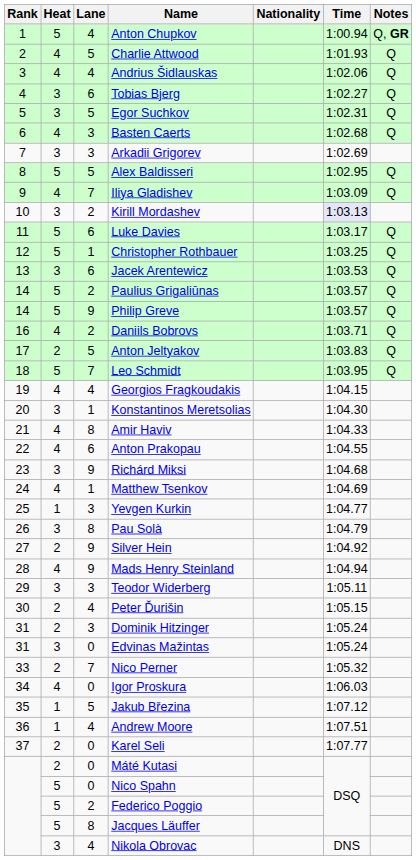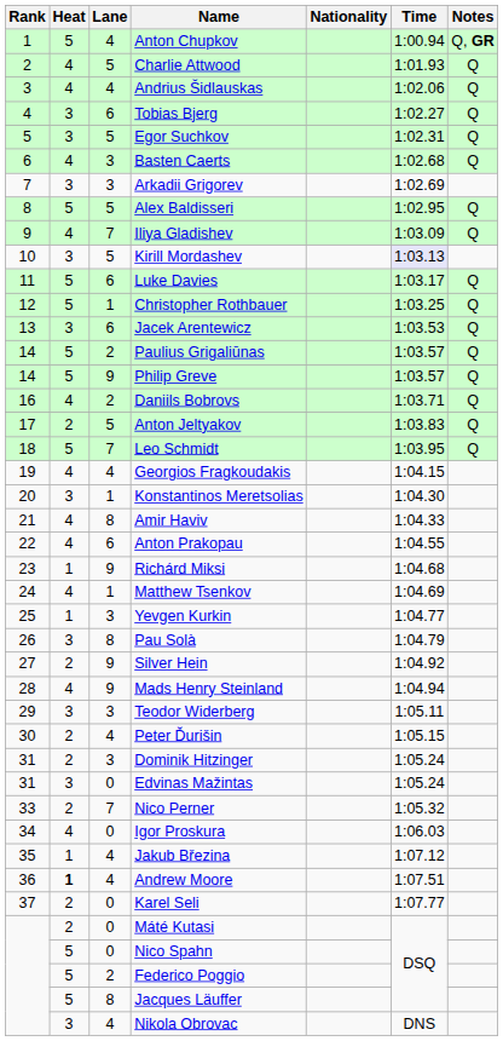 <table class="wikitable sortable" style="text-align:center">
 <tr>
 <th>Rank</th>
 <th>Heat</th>
 <th>Lane</th>
 <th>Name</th>
 <th>Nationality</th>
 <th>Time</th>
 <th>Notes</th>
 </tr>
 <tr bgcolor=ccffcc>
 <td>1</td>
 <td>5</td>
 <td>4</td>
 <td align=left><a href='#'>Anton Chupkov</a></td>
 <td align=left></td>
 <td>1:00.94</td>
 <td>Q, <strong>GR</strong></td>
 </tr>
 <tr bgcolor=ccffcc>
 <td>2</td>
 <td>4</td>
 <td>5</td>
 <td align=left><a href='#'>Charlie Attwood</a></td>
 <td align=left></td>
 <td>1:01.93</td>
 <td>Q</td>
 </tr>
 <tr bgcolor=ccffcc>
 <td>3</td>
 <td>4</td>
 <td>4</td>
 <td align=left><a href='#'>Andrius Šidlauskas</a></td>
 <td align=left></td>
 <td>1:02.06</td>
 <td>Q</td>
 </tr>
 <tr bgcolor=ccffcc>
 <td>4</td>
 <td>3</td>
 <td>6</td>
 <td align=left><a href='#'>Tobias Bjerg</a></td>
 <td align=left></td>
 <td>1:02.27</td>
 <td>Q</td>
 </tr>
 <tr bgcolor=ccffcc>
 <td>5</td>
 <td>3</td>
 <td>5</td>
 <td align=left><a href='#'>Egor Suchkov</a></td>
 <td align=left></td>
 <td>1:02.31</td>
 <td>Q</td>
 </tr>
 <tr bgcolor=ccffcc>
 <td>6</td>
 <td>4</td>
 <td>3</td>
 <td align=left><a href='#'>Basten Caerts</a></td>
 <td align=left></td>
 <td>1:02.68</td>
 <td>Q</td>
 </tr>
 <tr>
 <td>7</td>
 <td>3</td>
 <td>3</td>
 <td align=left><a href='#'>Arkadii Grigorev</a></td>
 <td align=left></td>
 <td>1:02.69</td>
 <td></td>
 </tr>
 <tr bgcolor=ccffcc>
 <td>8</td>
 <td>5</td>
 <td>5</td>
 <td align=left><a href='#'>Alex Baldisseri</a></td>
 <td align=left></td>
 <td>1:02.95</td>
 <td>Q</td>
 </tr>
 <tr bgcolor=ccffcc>
 <td>9</td>
 <td>4</td>
 <td>7</td>
 <td align=left><a href='#'>Iliya Gladishev</a></td>
 <td align=left></td>
 <td>1:03.09</td>
 <td>Q</td>
 </tr>
 <tr>
 <td>10</td>
 <td>3</td>
-<td>2</td>
+<td>5</td>
 <td align=left><a href='#'>Kirill Mordashev</a></td>
 <td align=left></td>
 <td style="background: lavender;">1:03.13</td>
 <td></td>
 </tr>
 <tr bgcolor=ccffcc>
 <td>11</td>
 <td>5</td>
 <td>6</td>
 <td align=left><a href='#'>Luke Davies</a></td>
 <td align=left></td>
 <td>1:03.17</td>
 <td>Q</td>
 </tr>
 <tr bgcolor=ccffcc>
 <td>12</td>
 <td>5</td>
 <td>1</td>
 <td align=left><a href='#'>Christopher Rothbauer</a></td>
 <td align=left></td>
 <td>1:03.25</td>
 <td>Q</td>
 </tr>
 <tr bgcolor=ccffcc>
 <td>13</td>
 <td>3</td>
 <td>6</td>
 <td align=left><a href='#'>Jacek Arentewicz</a></td>
 <td align=left></td>
 <td>1:03.53</td>
 <td>Q</td>
 </tr>
 <tr bgcolor=ccffcc>
 <td>14</td>
 <td>5</td>
 <td>2</td>
 <td align=left><a href='#'>Paulius Grigaliūnas</a></td>
 <td align=left></td>
 <td>1:03.57</td>
 <td>Q</td>
 </tr>
 <tr bgcolor="ccffcc">
 <td>14</td>
 <td>5</td>
 <td>9</td>
 <td align=left><a href='#'>Philip Greve</a></td>
 <td align=left></td>
 <td>1:03.57</td>
 <td>Q</td>
 </tr>
 <tr bgcolor=ccffcc>
 <td>16</td>
 <td>4</td>
 <td>2</td>
 <td align=left><a href='#'>Daniils Bobrovs</a></td>
 <td align=left></td>
 <td>1:03.71</td>
 <td>Q</td>
 </tr>
 <tr bgcolor=ccffcc>
 <td>17</td>
 <td>2</td>
 <td>5</td>
 <td align=left><a href='#'>Anton Jeltyakov</a></td>
 <td align=left></td>
 <td>1:03.83</td>
 <td>Q</td>
 </tr>
 <tr bgcolor=ccffcc>
 <td>18</td>
 <td>5</td>
 <td>7</td>
 <td align=left><a href='#'>Leo Schmidt</a></td>
 <td align=left></td>
 <td>1:03.95</td>
 <td>Q</td>
 </tr>
 <tr>
 <td>19</td>
 <td>4</td>
 <td>4</td>
 <td align=left><a href='#'>Georgios Fragkoudakis</a></td>
 <td align=left></td>
 <td>1:04.15</td>
 <td></td>
 </tr>
 <tr>
 <td>20</td>
 <td>3</td>
 <td>1</td>
 <td align=left><a href='#'>Konstantinos Meretsolias</a></td>
 <td align=left></td>
 <td>1:04.30</td>
 <td></td>
 </tr>
 <tr>
 <td>21</td>
 <td>4</td>
 <td>8</td>
 <td align=left><a href='#'>Amir Haviv</a></td>
 <td align=left></td>
 <td>1:04.33</td>
 <td></td>
 </tr>
 <tr>
 <td>22</td>
 <td>4</td>
 <td>6</td>
 <td align=left><a href='#'>Anton Prakopau</a></td>
 <td align=left></td>
 <td>1:04.55</td>
 <td></td>
 </tr>
 <tr>
 <td>23</td>
-<td>3</td>
+<td>1</td>
 <td>9</td>
 <td align=left><a href='#'>Richárd Miksi</a></td>
 <td align=left></td>
 <td>1:04.68</td>
 <td></td>
 </tr>
 <tr>
 <td>24</td>
 <td>4</td>
 <td>1</td>
 <td align=left><a href='#'>Matthew Tsenkov</a></td>
 <td align=left></td>
 <td>1:04.69</td>
 <td></td>
 </tr>
 <tr>
 <td>25</td>
 <td>1</td>
 <td>3</td>
 <td align=left><a href='#'>Yevgen Kurkin</a></td>
 <td align=left></td>
 <td>1:04.77</td>
 <td></td>
 </tr>
 <tr>
 <td>26</td>
 <td>3</td>
 <td>8</td>
 <td align=left><a href='#'>Pau Solà</a></td>
 <td align=left></td>
 <td>1:04.79</td>
 <td></td>
 </tr>
 <tr>
 <td>27</td>
 <td>2</td>
 <td>9</td>
 <td align=left><a href='#'>Silver Hein</a></td>
 <td align=left></td>
 <td>1:04.92</td>
 <td></td>
 </tr>
 <tr>
 <td>28</td>
 <td>4</td>
 <td>9</td>
 <td align=left><a href='#'>Mads Henry Steinland</a></td>
 <td align=left></td>
 <td>1:04.94</td>
 <td></td>
 </tr>
 <tr>
 <td>29</td>
 <td>3</td>
 <td>3</td>
 <td align=left><a href='#'>Teodor Widerberg</a></td>
 <td align=left></td>
 <td>1:05.11</td>
 <td></td>
 </tr>
 <tr>
 <td>30</td>
 <td>2</td>
 <td>4</td>
 <td align=left><a href='#'>Peter Ďurišin</a></td>
 <td align=left></td>
 <td>1:05.15</td>
 <td></td>
 </tr>
 <tr>
 <td>31</td>
 <td>2</td>
 <td>3</td>
 <td align=left><a href='#'>Dominik Hitzinger</a></td>
 <td align=left></td>
 <td>1:05.24</td>
 <td></td>
 </tr>
 <tr>
 <td>31</td>
 <td>3</td>
 <td>0</td>
 <td align=left><a href='#'>Edvinas Mažintas</a></td>
 <td align=left></td>
 <td>1:05.24</td>
 <td></td>
 </tr>
 <tr>
 <td>33</td>
 <td>2</td>
 <td>7</td>
 <td align=left><a href='#'>Nico Perner</a></td>
 <td align=left></td>
 <td>1:05.32</td>
 <td></td>
 </tr>
 <tr>
 <td>34</td>
 <td>4</td>
 <td>0</td>
 <td align=left><a href='#'>Igor Proskura</a></td>
 <td align=left></td>
 <td>1:06.03</td>
 <td></td>
 </tr>
 <tr>
 <td>35</td>
 <td>1</td>
-<td>5</td>
+<td>4</td>
 <td align=left><a href='#'>Jakub Březina</a></td>
 <td align=left></td>
 <td>1:07.12</td>
 <td></td>
 </tr>
 <tr>
 <td>36</td>
-<td>1</td>
+<td><strong>1</strong></td>
 <td>4</td>
 <td align=left><a href='#'>Andrew Moore</a></td>
 <td align=left></td>
 <td>1:07.51</td>
 <td></td>
 </tr>
 <tr>
 <td>37</td>
 <td>2</td>
 <td>0</td>
 <td align=left><a href='#'>Karel Seli</a></td>
 <td align=left></td>
 <td>1:07.77</td>
 <td></td>
 </tr>
 <tr>
 <td rowspan=5></td>
 <td>2</td>
 <td>0</td>
 <td align=left><a href='#'>Máté Kutasi</a></td>
 <td align=left></td>
 <td rowspan=4>DSQ</td>
 <td></td>
 </tr>
 <tr>
 <td>5</td>
 <td>0</td>
 <td align=left><a href='#'>Nico Spahn</a></td>
 <td align=left></td>
 <td></td>
 </tr>
 <tr>
 <td>5</td>
 <td>2</td>
 <td align=left><a href='#'>Federico Poggio</a></td>
 <td align=left></td>
 <td></td>
 </tr>
 <tr>
 <td>5</td>
 <td>8</td>
 <td align=left><a href='#'>Jacques Läuffer</a></td>
 <td align=left></td>
 <td></td>
 </tr>
 <tr>
 <td>3</td>
 <td>4</td>
 <td align=left><a href='#'>Nikola Obrovac</a></td>
 <td align=left></td>
 <td>DNS</td>
 <td></td>
 </tr>
 </table>
